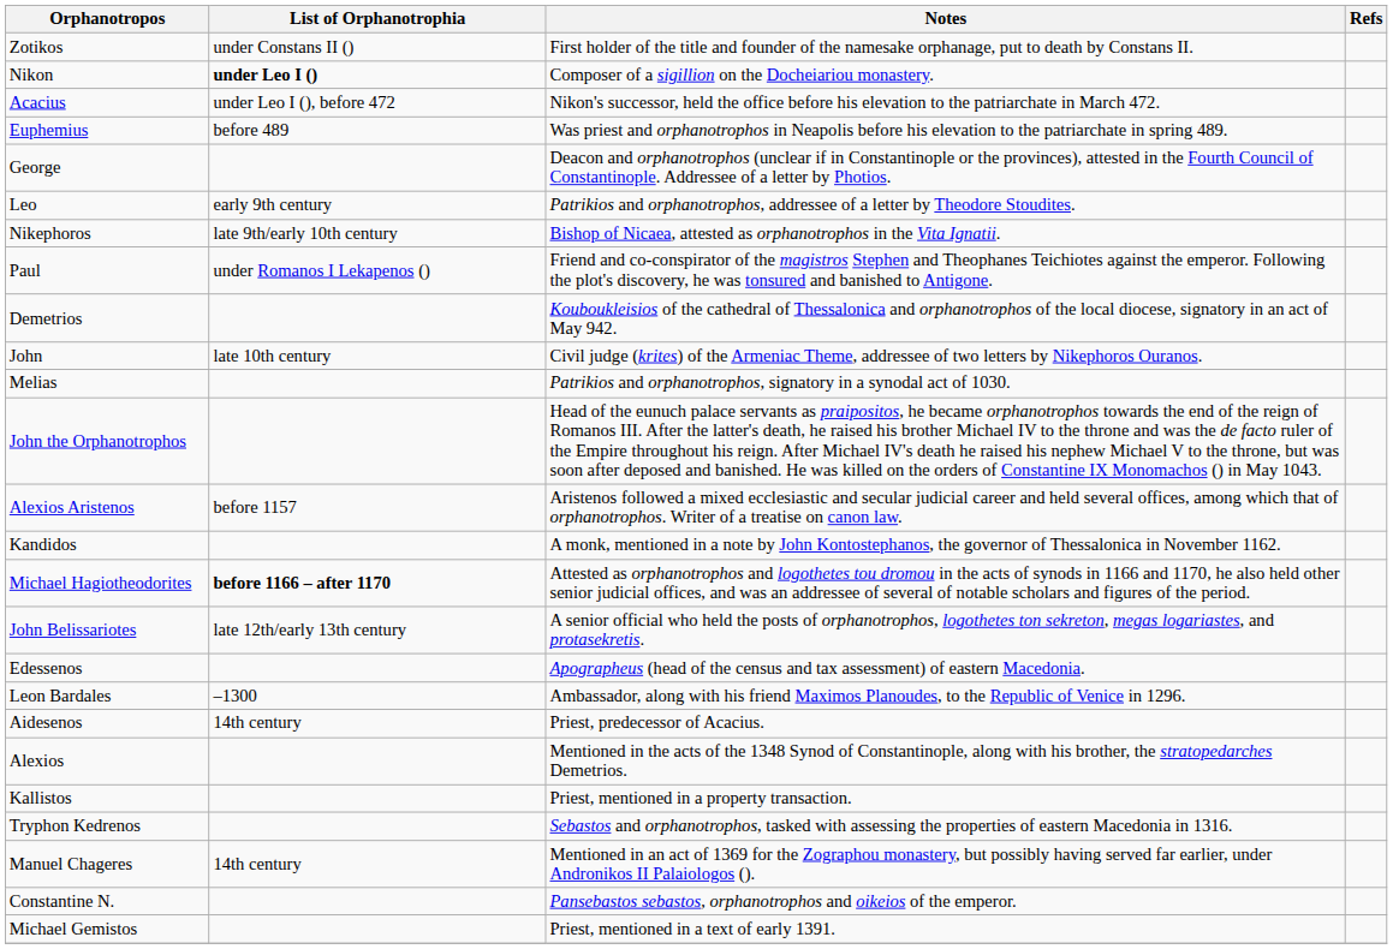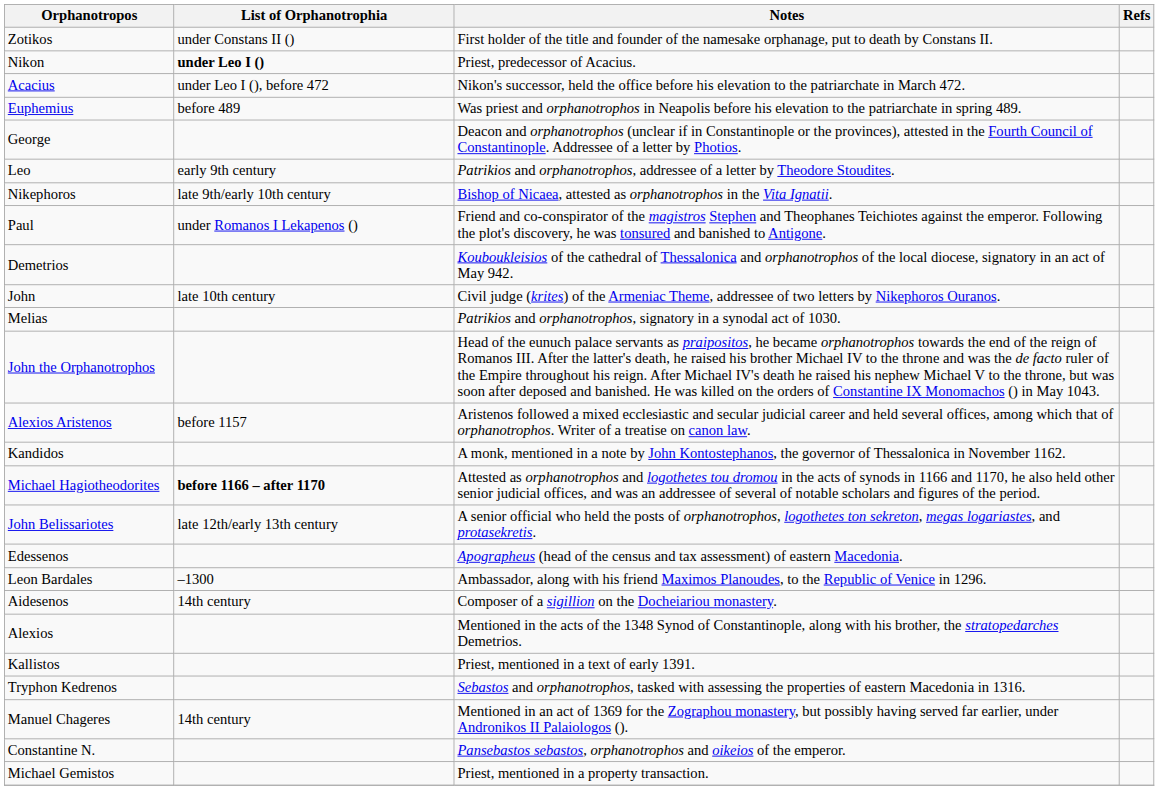 <table class="wikitable"  width="100%">
 <tr>
 <th width="15%">Orphanotropos</th>
 <th width="25%">List of Orphanotrophia</th>
 <th width="60%">Notes</th>
 <th width="5%">Refs</th>
 </tr>
 <tr>
 <td>Zotikos</td>
 <td>under Constans II ()</td>
 <td>First holder of the title and founder of the namesake orphanage, put to death by Constans II.</td>
 <td></td>
 </tr>
 <tr>
 <td>Nikon</td>
 <td><strong>under Leo I ()</strong></td>
-<td>Composer of a <em><a href='#'>sigillion</a></em> on the <a href='#'>Docheiariou monastery</a>.</td>
+<td>Priest, predecessor of Acacius.</td>
 <td></td>
 </tr>
 <tr>
 <td><a href='#'>Acacius</a></td>
 <td>under Leo I (), before 472</td>
 <td>Nikon's successor, held the office before his elevation to the patriarchate in March 472.</td>
 <td></td>
 </tr>
 <tr>
 <td><a href='#'>Euphemius</a></td>
 <td>before 489</td>
 <td>Was priest and <em>orphanotrophos</em> in Neapolis before his elevation to the patriarchate in spring 489.</td>
 <td></td>
 </tr>
 <tr>
 <td>George</td>
 <td></td>
 <td>Deacon and <em>orphanotrophos</em> (unclear if in Constantinople or the provinces), attested in the <a href='#'>Fourth Council of Constantinople</a>. Addressee of a letter by <a href='#'>Photios</a>.</td>
 <td></td>
 </tr>
 <tr>
 <td>Leo</td>
 <td>early 9th century</td>
 <td><em>Patrikios</em> and <em>orphanotrophos</em>, addressee of a letter by <a href='#'>Theodore Stoudites</a>.</td>
 <td></td>
 </tr>
 <tr>
 <td>Nikephoros</td>
 <td>late 9th/early 10th century</td>
 <td><a href='#'>Bishop of Nicaea</a>, attested as <em>orphanotrophos</em> in the <em><a href='#'>Vita Ignatii</a></em>.</td>
 <td></td>
 </tr>
 <tr>
 <td>Paul</td>
 <td>under <a href='#'>Romanos I Lekapenos</a> ()</td>
 <td>Friend and co-conspirator of the <em><a href='#'>magistros</a></em> <a href='#'>Stephen</a> and Theophanes Teichiotes against the emperor. Following the plot's discovery, he was <a href='#'>tonsured</a> and banished to <a href='#'>Antigone</a>.</td>
 <td></td>
 </tr>
 <tr>
 <td>Demetrios</td>
 <td></td>
 <td><em><a href='#'>Kouboukleisios</a></em> of the cathedral of <a href='#'>Thessalonica</a> and <em>orphanotrophos</em> of the local diocese, signatory in an act of May 942.</td>
 <td></td>
 </tr>
 <tr>
 <td>John</td>
 <td>late 10th century</td>
 <td>Civil judge (<em><a href='#'>krites</a></em>) of the <a href='#'>Armeniac Theme</a>, addressee of two letters by <a href='#'>Nikephoros Ouranos</a>.</td>
 <td></td>
 </tr>
 <tr>
 <td>Melias</td>
 <td></td>
 <td><em>Patrikios</em> and <em>orphanotrophos</em>, signatory in a synodal act of 1030.</td>
 <td></td>
 </tr>
 <tr>
 <td><a href='#'>John the Orphanotrophos</a></td>
 <td></td>
 <td>Head of the eunuch palace servants as <em><a href='#'>praipositos</a></em>, he became <em>orphanotrophos</em> towards the end of the reign of Romanos III. After the latter's death, he raised his brother Michael IV to the throne and was the <em>de facto</em> ruler of the Empire throughout his reign. After Michael IV's death he raised his nephew Michael V to the throne, but was soon after deposed and banished. He was killed on the orders of <a href='#'>Constantine IX Monomachos</a> () in May 1043.</td>
 <td></td>
 </tr>
 <tr>
 <td><a href='#'>Alexios Aristenos</a></td>
 <td>before 1157</td>
 <td>Aristenos followed a mixed ecclesiastic and secular judicial career and held several offices, among which that of <em>orphanotrophos</em>. Writer of a treatise on <a href='#'>canon law</a>.</td>
 <td></td>
 </tr>
 <tr>
 <td>Kandidos</td>
 <td></td>
 <td>A monk, mentioned in a note by <a href='#'>John Kontostephanos</a>, the governor of Thessalonica in November 1162.</td>
 <td></td>
 </tr>
 <tr>
 <td><a href='#'>Michael Hagiotheodorites</a></td>
 <td><strong>before 1166 – after 1170</strong></td>
 <td>Attested as <em>orphanotrophos</em> and <em><a href='#'>logothetes tou dromou</a></em> in the acts of synods in 1166 and 1170, he also held other senior judicial offices, and was an addressee of several of notable scholars and figures of the period.</td>
 <td></td>
 </tr>
 <tr>
 <td><a href='#'>John Belissariotes</a></td>
 <td>late 12th/early 13th century</td>
 <td>A senior official who held the posts of <em>orphanotrophos</em>, <em><a href='#'>logothetes ton sekreton</a></em>, <em><a href='#'>megas logariastes</a></em>, and <em><a href='#'>protasekretis</a></em>.</td>
 <td></td>
 </tr>
 <tr>
 <td>Edessenos</td>
 <td></td>
 <td><em><a href='#'>Apographeus</a></em> (head of the census and tax assessment) of eastern <a href='#'>Macedonia</a>.</td>
 <td></td>
 </tr>
 <tr>
 <td>Leon Bardales</td>
 <td>–1300</td>
 <td>Ambassador, along with his friend <a href='#'>Maximos Planoudes</a>, to the <a href='#'>Republic of Venice</a> in 1296.</td>
 <td></td>
 </tr>
 <tr>
 <td>Aidesenos</td>
 <td>14th century</td>
-<td>Priest, predecessor of Acacius.</td>
+<td>Composer of a <em><a href='#'>sigillion</a></em> on the <a href='#'>Docheiariou monastery</a>.</td>
 <td></td>
 </tr>
 <tr>
 <td>Alexios</td>
 <td></td>
 <td>Mentioned in the acts of the 1348 Synod of Constantinople, along with his brother, the <em><a href='#'>stratopedarches</a></em> Demetrios.</td>
 <td></td>
 </tr>
 <tr>
 <td>Kallistos</td>
 <td></td>
-<td>Priest, mentioned in a property transaction.</td>
+<td>Priest, mentioned in a text of early 1391.</td>
 <td></td>
 </tr>
 <tr>
 <td>Tryphon Kedrenos</td>
 <td></td>
 <td><em><a href='#'>Sebastos</a></em> and <em>orphanotrophos</em>, tasked with assessing the properties of eastern Macedonia in 1316.</td>
 <td></td>
 </tr>
 <tr>
 <td>Manuel Chageres</td>
 <td>14th century</td>
 <td>Mentioned in an act of 1369 for the <a href='#'>Zographou monastery</a>, but possibly having served far earlier, under <a href='#'>Andronikos II Palaiologos</a> ().</td>
 <td></td>
 </tr>
 <tr>
 <td>Constantine N.</td>
 <td></td>
 <td><em><a href='#'>Pansebastos sebastos</a></em>, <em>orphanotrophos</em> and <em><a href='#'>oikeios</a></em> of the emperor.</td>
 <td></td>
 </tr>
 <tr>
 <td>Michael Gemistos</td>
 <td></td>
-<td>Priest, mentioned in a text of early 1391.</td>
+<td>Priest, mentioned in a property transaction.</td>
 <td></td>
 </tr>
 <tr>
 </tr>
 </table>
